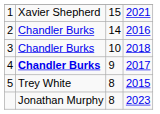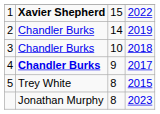 <table class="wikitable">
 <tr>
 </tr>
 <tr>
 <td>1</td>
-<td>Xavier Shepherd</td>
+<td><strong>Xavier Shepherd</strong></td>
 <td>15</td>
-<td><a href='#'>2021</a></td>
+<td><a href='#'>2022</a></td>
 </tr>
 <tr>
 <td>2</td>
 <td><a href='#'>Chandler Burks</a></td>
 <td>14</td>
-<td><a href='#'>2016</a></td>
+<td><a href='#'>2019</a></td>
 </tr>
 <tr>
 <td>3</td>
 <td><a href='#'>Chandler Burks</a></td>
 <td>10</td>
 <td><a href='#'>2018</a></td>
 </tr>
 <tr>
 <td>4</td>
 <td><strong><a href='#'>Chandler Burks</a></strong></td>
 <td>9</td>
 <td><a href='#'>2017</a></td>
 </tr>
 <tr>
 <td>5</td>
 <td>Trey White</td>
 <td>8</td>
 <td><a href='#'>2015</a></td>
 </tr>
 <tr>
 <td></td>
 <td>Jonathan Murphy</td>
 <td>8</td>
 <td><a href='#'>2023</a></td>
 </tr>
 </table>
